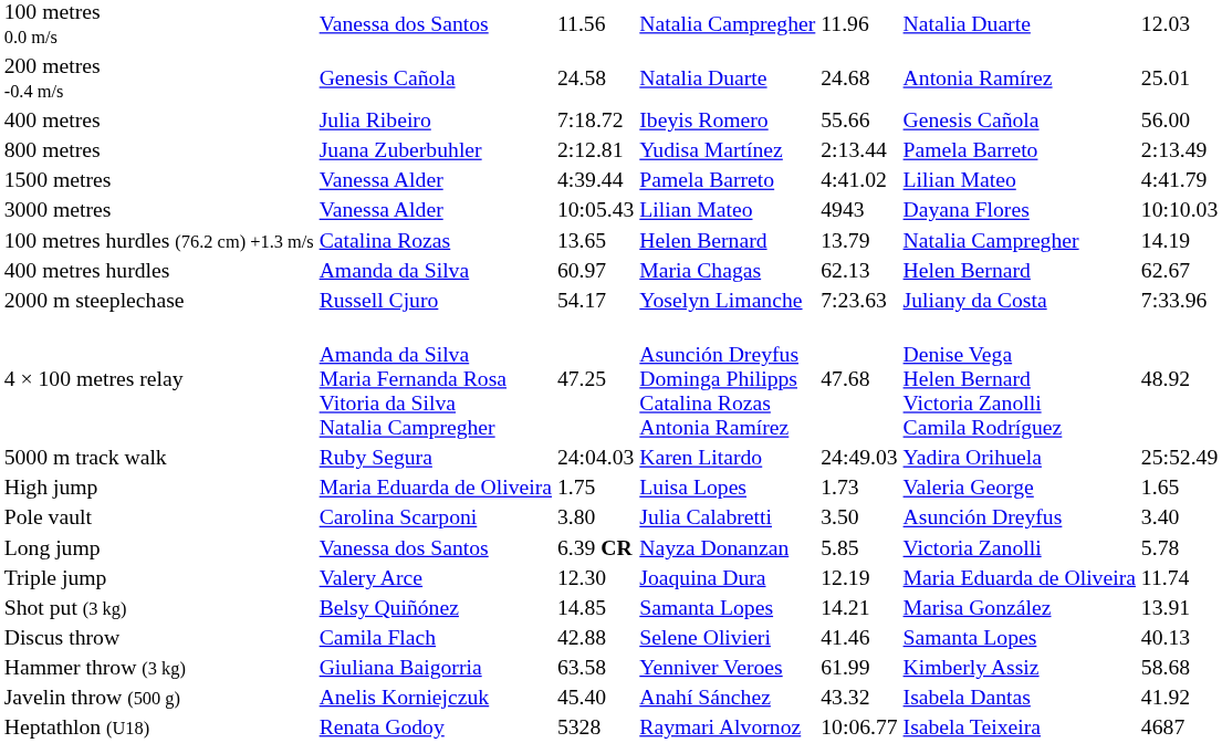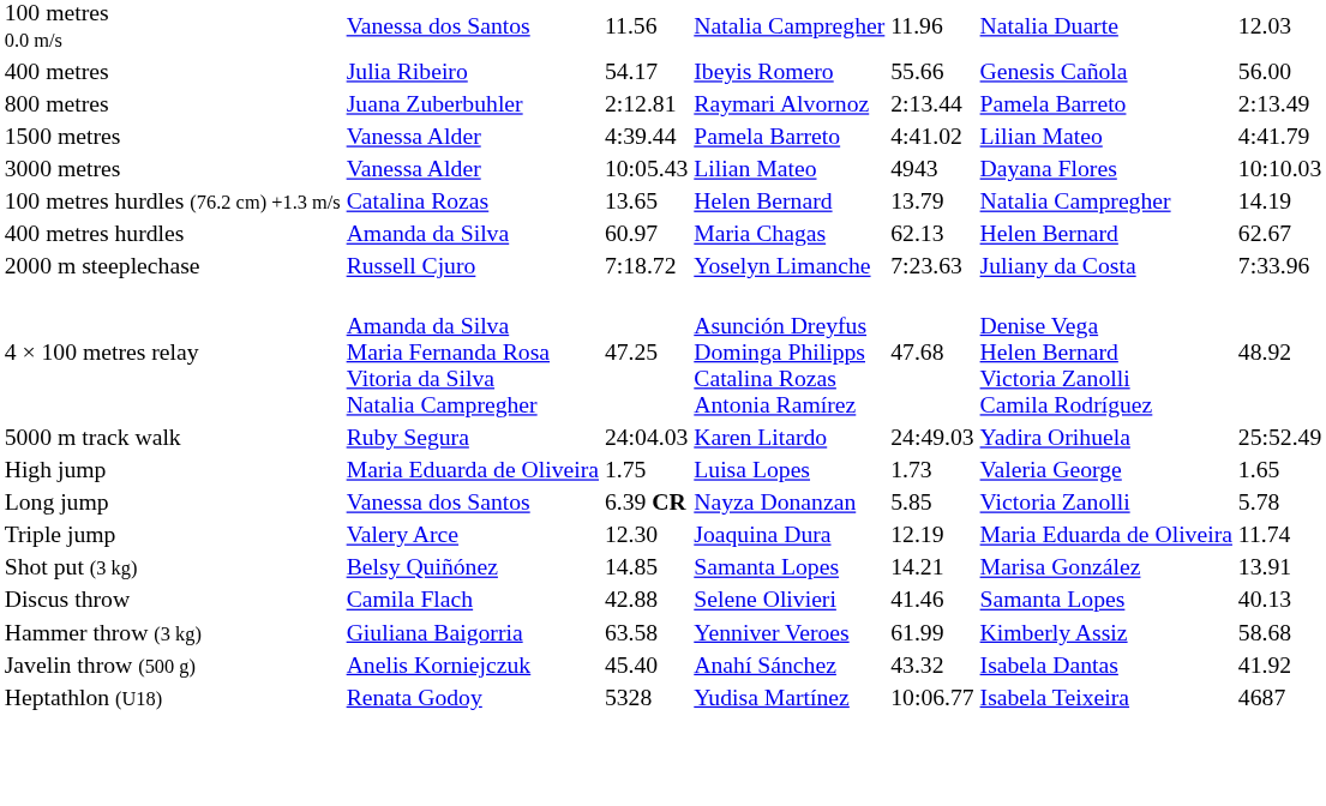 <table>
 <tr>
 <td>100 metres<br><small>0.0 m/s</small></td>
 <td><a href='#'>Vanessa dos Santos</a><br></td>
 <td>11.56</td>
 <td><a href='#'>Natalia Campregher</a><br></td>
 <td>11.96</td>
 <td><a href='#'>Natalia Duarte</a><br></td>
 <td>12.03</td>
 </tr>
 <tr>
-<td>200 metres<br><small>-0.4 m/s</small></td>
-<td><a href='#'>Genesis Cañola</a><br></td>
-<td>24.58</td>
-<td><a href='#'>Natalia Duarte</a><br></td>
-<td>24.68</td>
-<td><a href='#'>Antonia Ramírez</a><br></td>
-<td>25.01</td>
-</tr>
-<tr>
 <td>400 metres</td>
 <td><a href='#'>Julia Ribeiro</a><br></td>
-<td>7:18.72</td>
+<td>54.17</td>
 <td><a href='#'>Ibeyis Romero</a><br></td>
 <td>55.66</td>
 <td><a href='#'>Genesis Cañola</a><br></td>
 <td>56.00</td>
 </tr>
 <tr>
 <td>800 metres</td>
 <td><a href='#'>Juana Zuberbuhler</a><br></td>
 <td>2:12.81</td>
-<td><a href='#'>Yudisa Martínez</a><br></td>
+<td><a href='#'>Raymari Alvornoz</a><br></td>
 <td>2:13.44</td>
 <td><a href='#'>Pamela Barreto</a><br></td>
 <td>2:13.49</td>
 </tr>
 <tr>
 <td>1500 metres</td>
 <td><a href='#'>Vanessa Alder</a><br></td>
 <td>4:39.44</td>
 <td><a href='#'>Pamela Barreto</a><br></td>
 <td>4:41.02</td>
 <td><a href='#'>Lilian Mateo</a><br></td>
 <td>4:41.79</td>
 </tr>
 <tr>
 <td>3000 metres</td>
 <td><a href='#'>Vanessa Alder</a><br></td>
 <td>10:05.43</td>
 <td><a href='#'>Lilian Mateo</a><br></td>
 <td>4943</td>
 <td><a href='#'>Dayana Flores</a><br></td>
 <td>10:10.03</td>
 </tr>
 <tr>
 <td>100 metres hurdles <small>(76.2 cm) +1.3 m/s</small></td>
 <td><a href='#'>Catalina Rozas</a><br></td>
 <td>13.65</td>
 <td><a href='#'>Helen Bernard</a><br></td>
 <td>13.79</td>
 <td><a href='#'>Natalia Campregher</a><br></td>
 <td>14.19</td>
 </tr>
 <tr>
 <td>400 metres hurdles</td>
 <td><a href='#'>Amanda da Silva</a><br></td>
 <td>60.97</td>
 <td><a href='#'>Maria Chagas</a><br></td>
 <td>62.13</td>
 <td><a href='#'>Helen Bernard</a><br></td>
 <td>62.67</td>
 </tr>
 <tr>
 <td>2000 m steeplechase</td>
 <td><a href='#'>Russell Cjuro</a><br></td>
-<td>54.17</td>
+<td>7:18.72</td>
 <td><a href='#'>Yoselyn Limanche</a><br></td>
 <td>7:23.63</td>
 <td><a href='#'>Juliany da Costa</a><br></td>
 <td>7:33.96</td>
 </tr>
 <tr>
 <td>4 × 100 metres relay</td>
 <td><br><a href='#'>Amanda da Silva</a><br><a href='#'>Maria Fernanda Rosa</a><br><a href='#'>Vitoria da Silva</a><br><a href='#'>Natalia Campregher</a></td>
 <td>47.25</td>
 <td><br><a href='#'>Asunción Dreyfus</a><br><a href='#'>Dominga Philipps</a><br><a href='#'>Catalina Rozas</a><br><a href='#'>Antonia Ramírez</a></td>
 <td>47.68</td>
 <td><br><a href='#'>Denise Vega</a><br><a href='#'>Helen Bernard</a><br><a href='#'>Victoria Zanolli</a><br><a href='#'>Camila Rodríguez</a></td>
 <td>48.92</td>
 </tr>
 <tr>
 <td>5000 m track walk</td>
 <td><a href='#'>Ruby Segura</a><br></td>
 <td>24:04.03</td>
 <td><a href='#'>Karen Litardo</a><br></td>
 <td>24:49.03</td>
 <td><a href='#'>Yadira Orihuela</a><br></td>
 <td>25:52.49</td>
 </tr>
 <tr>
 <td>High jump</td>
 <td><a href='#'>Maria Eduarda de Oliveira</a><br></td>
 <td>1.75</td>
 <td><a href='#'>Luisa Lopes</a><br></td>
 <td>1.73</td>
 <td><a href='#'>Valeria George</a><br></td>
 <td>1.65</td>
-</tr>
-<tr>
-<td>Pole vault</td>
-<td><a href='#'>Carolina Scarponi</a><br></td>
-<td>3.80</td>
-<td><a href='#'>Julia Calabretti</a><br></td>
-<td>3.50</td>
-<td><a href='#'>Asunción Dreyfus</a><br></td>
-<td>3.40</td>
 </tr>
 <tr>
 <td>Long jump</td>
 <td><a href='#'>Vanessa dos Santos</a><br></td>
 <td>6.39 <strong>CR</strong></td>
 <td><a href='#'>Nayza Donanzan</a><br></td>
 <td>5.85</td>
 <td><a href='#'>Victoria Zanolli</a><br></td>
 <td>5.78</td>
 </tr>
 <tr>
 <td>Triple jump</td>
 <td><a href='#'>Valery Arce</a><br></td>
 <td>12.30</td>
 <td><a href='#'>Joaquina Dura</a><br></td>
 <td>12.19</td>
 <td><a href='#'>Maria Eduarda de Oliveira</a><br></td>
 <td>11.74</td>
 </tr>
 <tr>
 <td>Shot put <small>(3 kg)</small></td>
 <td><a href='#'>Belsy Quiñónez</a><br></td>
 <td>14.85</td>
 <td><a href='#'>Samanta Lopes</a><br></td>
 <td>14.21</td>
 <td><a href='#'>Marisa González</a><br></td>
 <td>13.91</td>
 </tr>
 <tr>
 <td>Discus throw</td>
 <td><a href='#'>Camila Flach</a><br></td>
 <td>42.88</td>
 <td><a href='#'>Selene Olivieri</a><br></td>
 <td>41.46</td>
 <td><a href='#'>Samanta Lopes</a><br></td>
 <td>40.13</td>
 </tr>
 <tr>
 <td>Hammer throw <small>(3 kg)</small></td>
 <td><a href='#'>Giuliana Baigorria</a><br></td>
 <td>63.58</td>
 <td><a href='#'>Yenniver Veroes</a><br></td>
 <td>61.99</td>
 <td><a href='#'>Kimberly Assiz</a><br></td>
 <td>58.68</td>
 </tr>
 <tr>
 <td>Javelin throw <small>(500 g)</small></td>
 <td><a href='#'>Anelis Korniejczuk</a><br></td>
 <td>45.40</td>
 <td><a href='#'>Anahí Sánchez</a><br></td>
 <td>43.32</td>
 <td><a href='#'>Isabela Dantas</a><br></td>
 <td>41.92</td>
 </tr>
 <tr>
 <td>Heptathlon <small>(U18)</small></td>
 <td><a href='#'>Renata Godoy</a><br></td>
 <td>5328</td>
-<td><a href='#'>Raymari Alvornoz</a><br></td>
+<td><a href='#'>Yudisa Martínez</a><br></td>
 <td>10:06.77</td>
 <td><a href='#'>Isabela Teixeira</a><br></td>
 <td>4687</td>
 </tr>
 </table>
